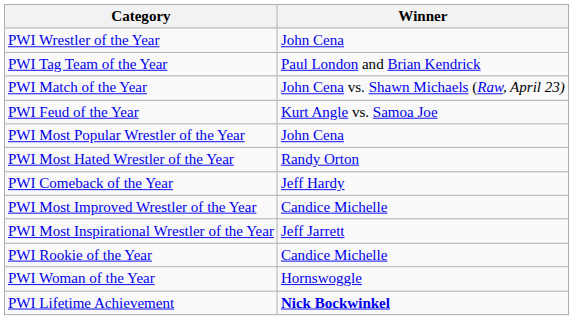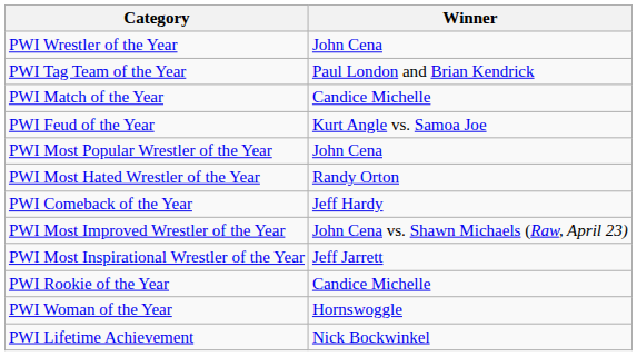 <table class="wikitable">
 <tr>
 <th>Category</th>
 <th>Winner</th>
 </tr>
 <tr>
 <td><a href='#'>PWI Wrestler of the Year</a></td>
 <td><a href='#'>John Cena</a></td>
 </tr>
 <tr>
 <td><a href='#'>PWI Tag Team of the Year</a></td>
 <td><a href='#'>Paul London</a> and <a href='#'>Brian Kendrick</a></td>
 </tr>
 <tr>
 <td><a href='#'>PWI Match of the Year</a></td>
-<td><a href='#'>John Cena</a> vs. <a href='#'>Shawn Michaels</a> (<em><a href='#'>Raw</a>, April 23)</em></td>
+<td><a href='#'>Candice Michelle</a></td>
 </tr>
 <tr>
 <td><a href='#'>PWI Feud of the Year</a></td>
 <td><a href='#'>Kurt Angle</a> vs. <a href='#'>Samoa Joe</a></td>
 </tr>
 <tr>
 <td><a href='#'>PWI Most Popular Wrestler of the Year</a></td>
 <td><a href='#'>John Cena</a></td>
 </tr>
 <tr>
 <td><a href='#'>PWI Most Hated Wrestler of the Year</a></td>
 <td><a href='#'>Randy Orton</a></td>
 </tr>
 <tr>
 <td><a href='#'>PWI Comeback of the Year</a></td>
 <td><a href='#'>Jeff Hardy</a></td>
 </tr>
 <tr>
 <td><a href='#'>PWI Most Improved Wrestler of the Year</a></td>
-<td><a href='#'>Candice Michelle</a></td>
+<td><a href='#'>John Cena</a> vs. <a href='#'>Shawn Michaels</a> (<em><a href='#'>Raw</a>, April 23)</em></td>
 </tr>
 <tr>
 <td><a href='#'>PWI Most Inspirational Wrestler of the Year</a></td>
 <td><a href='#'>Jeff Jarrett</a></td>
 </tr>
 <tr>
 <td><a href='#'>PWI Rookie of the Year</a></td>
 <td><a href='#'>Candice Michelle</a></td>
 </tr>
 <tr>
 <td><a href='#'>PWI Woman of the Year</a></td>
 <td><a href='#'>Hornswoggle</a></td>
 </tr>
 <tr>
 <td><a href='#'>PWI Lifetime Achievement</a></td>
-<td><strong><a href='#'>Nick Bockwinkel</a></strong></td>
+<td><a href='#'>Nick Bockwinkel</a></td>
 </tr>
 </table>
